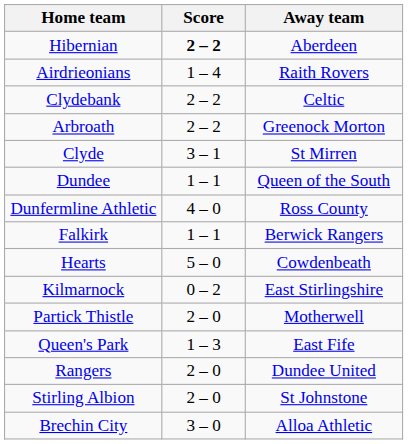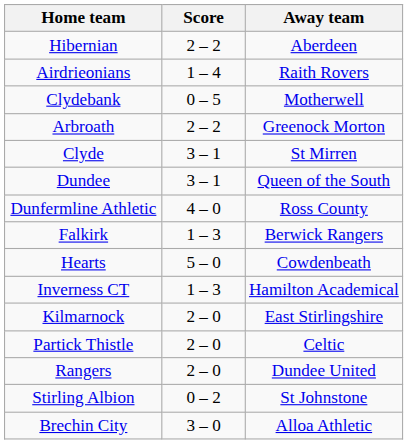 <table class="wikitable" style="text-align: center">
 <tr>
 <th width=140>Home team</th>
 <th width=70>Score</th>
 <th width=140>Away team</th>
 </tr>
 <tr>
 <td><a href='#'>Hibernian</a></td>
-<td><strong>2 – 2</strong></td>
+<td>2 – 2</td>
 <td><a href='#'>Aberdeen</a></td>
 </tr>
 <tr>
 <td><a href='#'>Airdrieonians</a></td>
 <td>1 – 4</td>
 <td><a href='#'>Raith Rovers</a></td>
 </tr>
 <tr>
 <td><a href='#'>Clydebank</a></td>
-<td>2 – 2</td>
-<td><a href='#'>Celtic</a></td>
+<td>0 – 5</td>
+<td><a href='#'>Motherwell</a></td>
 </tr>
 <tr>
 <td><a href='#'>Arbroath</a></td>
 <td>2 – 2</td>
 <td><a href='#'>Greenock Morton</a></td>
 </tr>
 <tr>
 <td><a href='#'>Clyde</a></td>
 <td>3 – 1</td>
 <td><a href='#'>St Mirren</a></td>
 </tr>
 <tr>
 <td><a href='#'>Dundee</a></td>
-<td>1 – 1</td>
+<td>3 – 1</td>
 <td><a href='#'>Queen of the South</a></td>
 </tr>
 <tr>
 <td><a href='#'>Dunfermline Athletic</a></td>
 <td>4 – 0</td>
 <td><a href='#'>Ross County</a></td>
 </tr>
 <tr>
 <td><a href='#'>Falkirk</a></td>
-<td>1 – 1</td>
+<td>1 – 3</td>
 <td><a href='#'>Berwick Rangers</a></td>
 </tr>
 <tr>
 <td><a href='#'>Hearts</a></td>
 <td>5 – 0</td>
 <td><a href='#'>Cowdenbeath</a></td>
 </tr>
 <tr>
+<td><a href='#'>Inverness CT</a></td>
+<td>1 – 3</td>
+<td><a href='#'>Hamilton Academical</a></td>
+</tr>
+<tr>
 <td><a href='#'>Kilmarnock</a></td>
-<td>0 – 2</td>
+<td>2 – 0</td>
 <td><a href='#'>East Stirlingshire</a></td>
 </tr>
 <tr>
 <td><a href='#'>Partick Thistle</a></td>
 <td>2 – 0</td>
-<td><a href='#'>Motherwell</a></td>
-</tr>
-<tr>
-<td><a href='#'>Queen's Park</a></td>
-<td>1 – 3</td>
-<td><a href='#'>East Fife</a></td>
+<td><a href='#'>Celtic</a></td>
 </tr>
 <tr>
 <td><a href='#'>Rangers</a></td>
 <td>2 – 0</td>
 <td><a href='#'>Dundee United</a></td>
 </tr>
 <tr>
 <td><a href='#'>Stirling Albion</a></td>
-<td>2 – 0</td>
+<td>0 – 2</td>
 <td><a href='#'>St Johnstone</a></td>
 </tr>
 <tr>
 <td><a href='#'>Brechin City</a></td>
 <td>3 – 0</td>
 <td><a href='#'>Alloa Athletic</a></td>
 </tr>
 </table>
